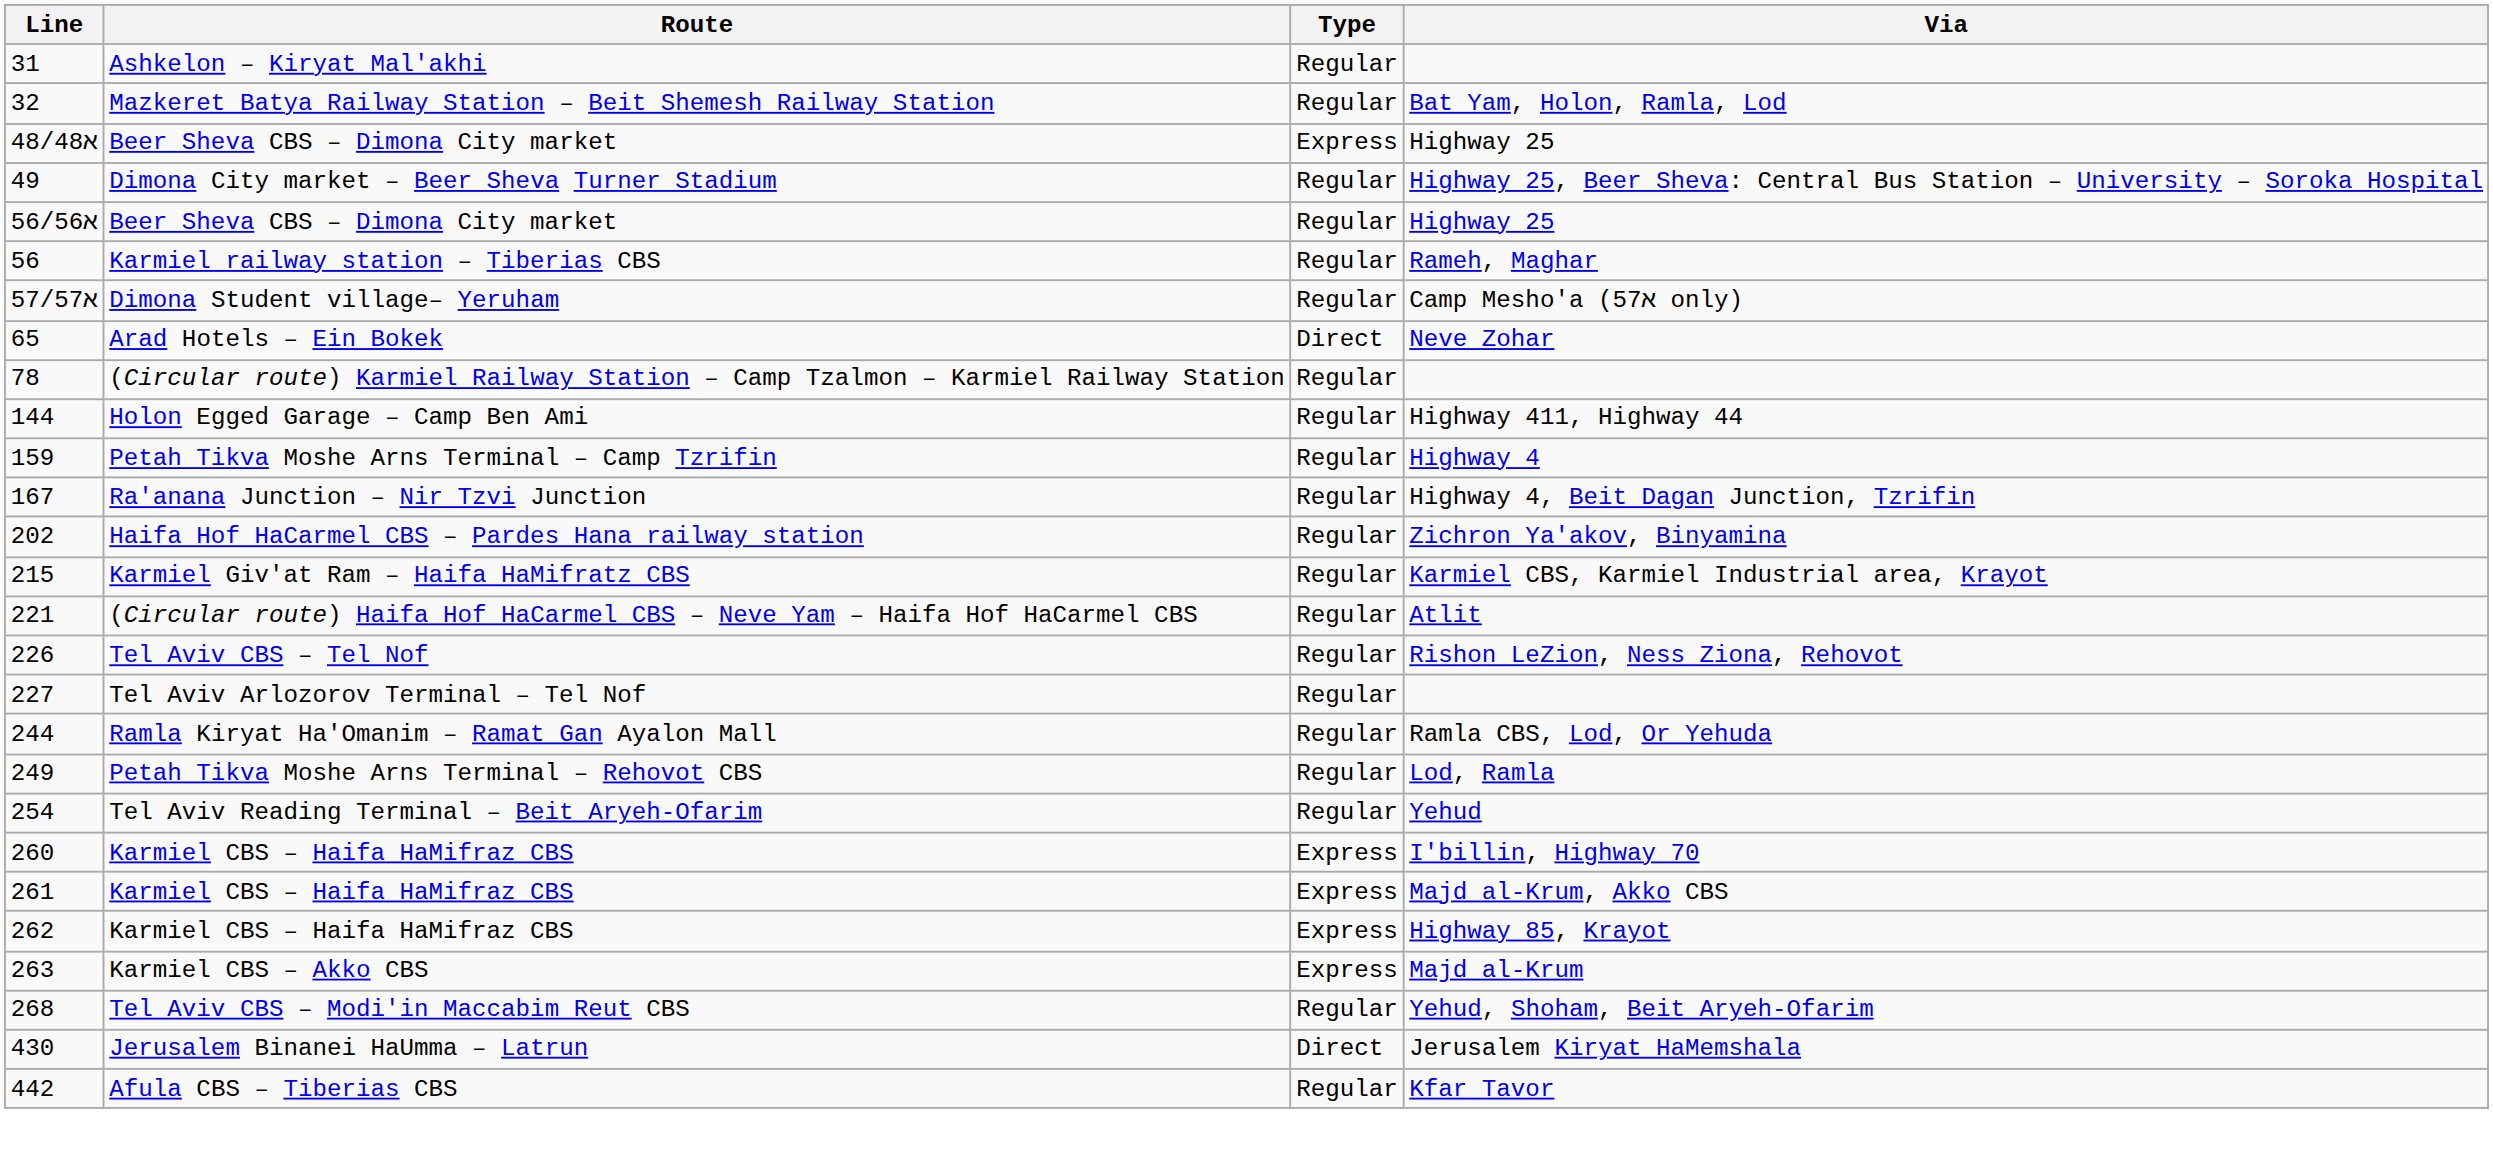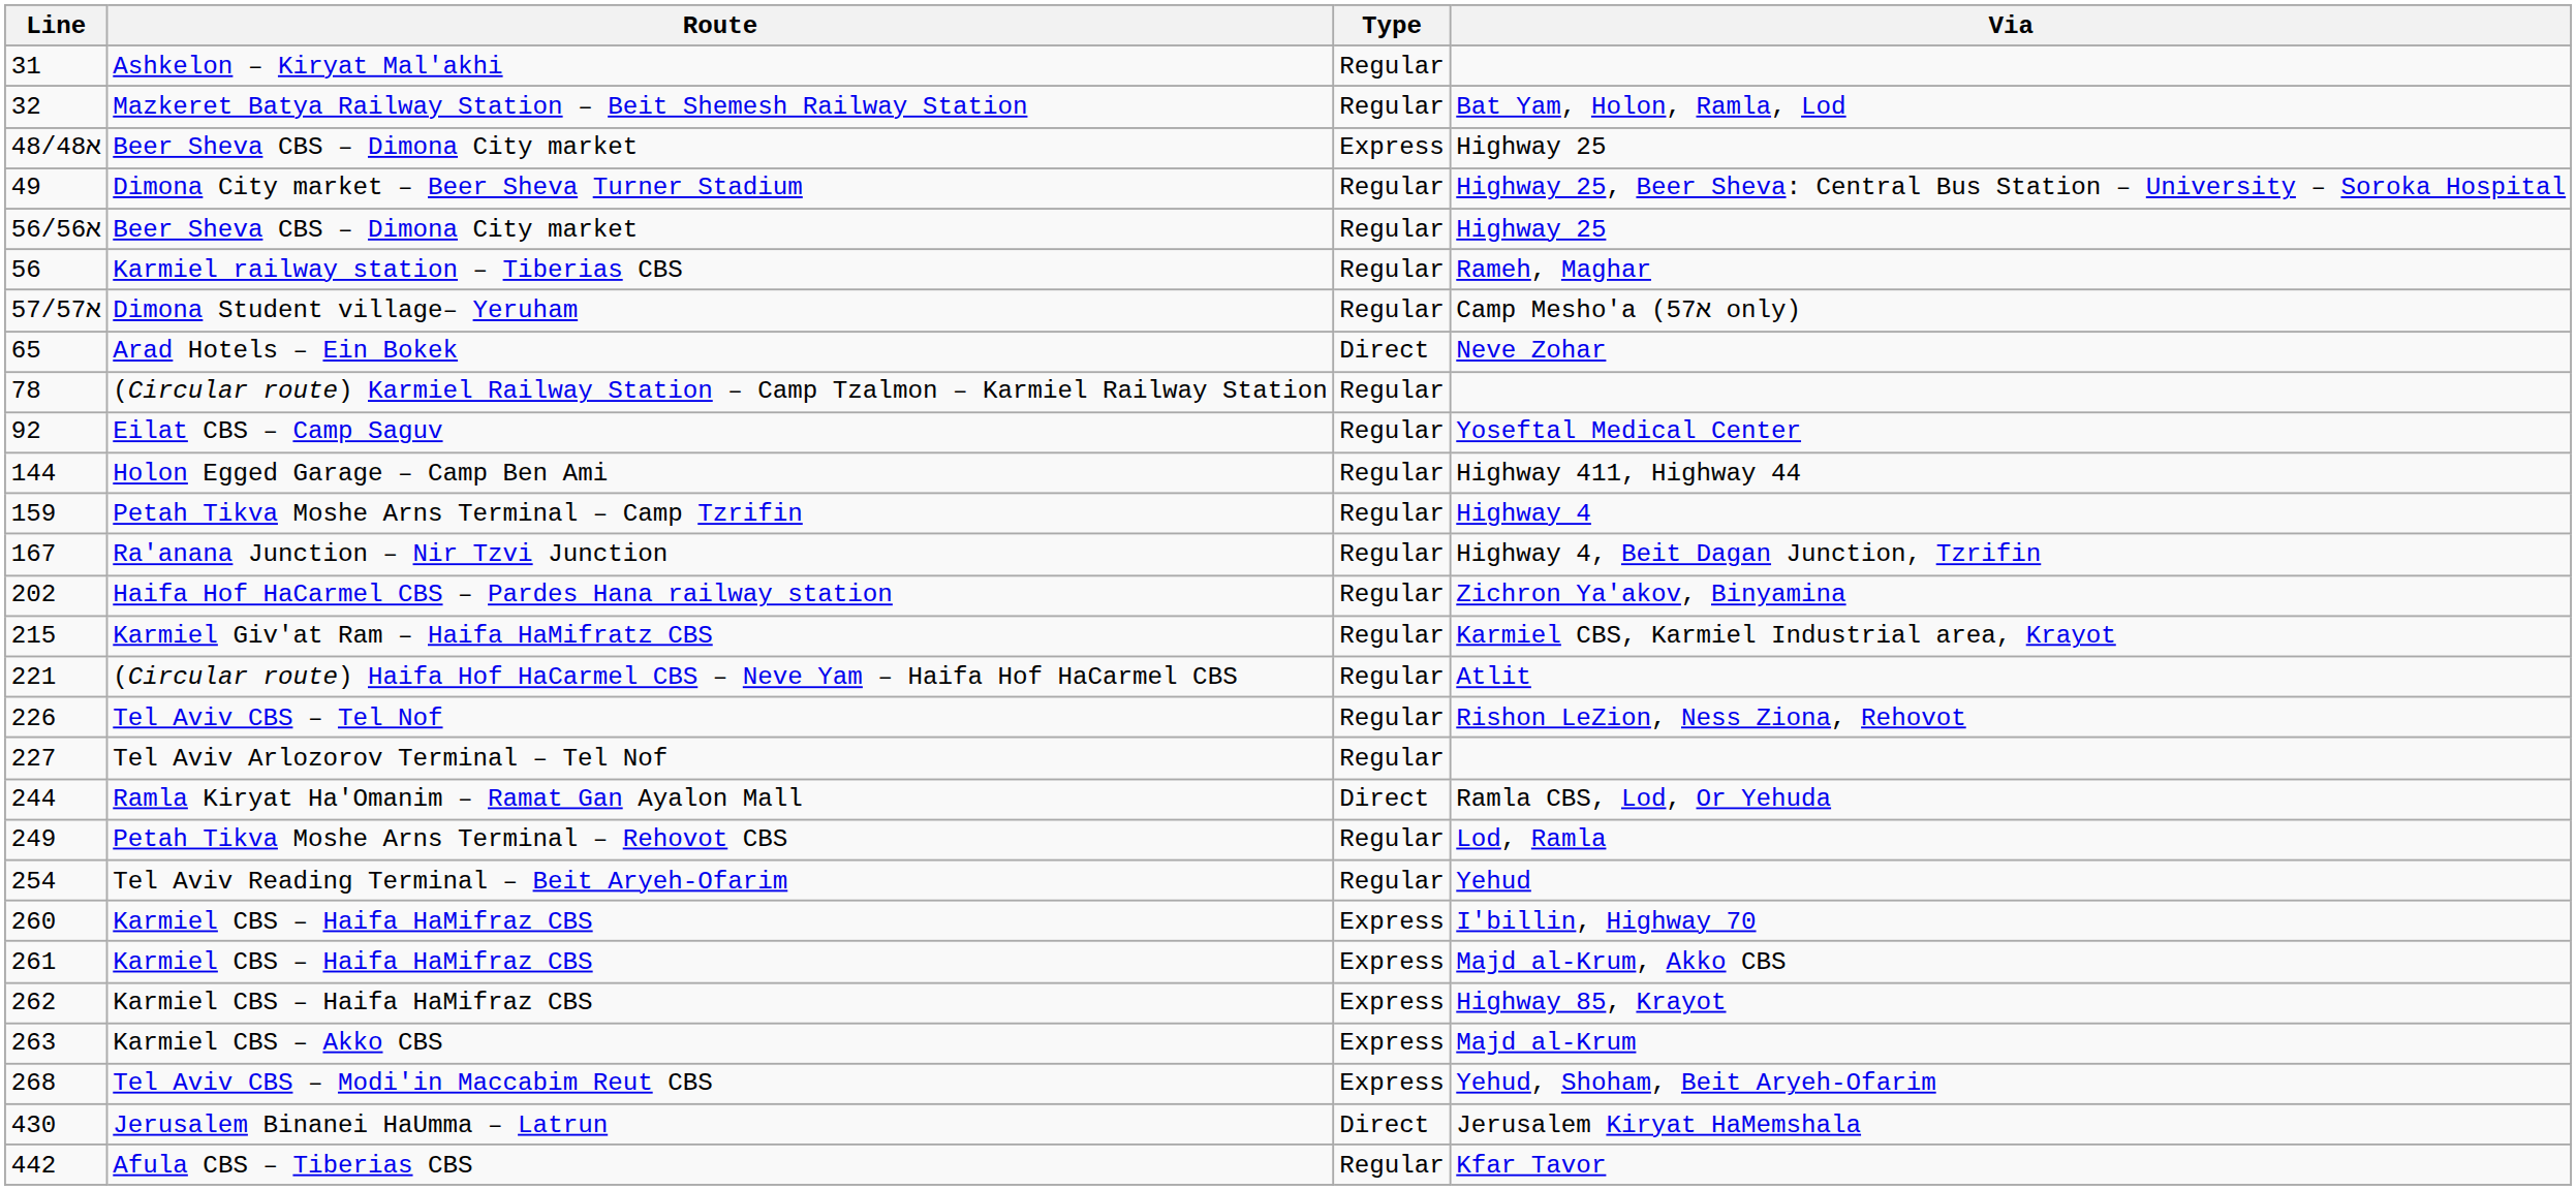 <table class="wikitable">
 <tr>
 <th>Line</th>
 <th>Route</th>
 <th>Type</th>
 <th>Via</th>
 </tr>
 <tr>
 <td>31</td>
 <td><a href='#'>Ashkelon</a> – <a href='#'>Kiryat Mal'akhi</a></td>
 <td>Regular</td>
 <td></td>
 </tr>
 <tr>
 <td>32</td>
 <td><a href='#'>Mazkeret Batya Railway Station</a> – <a href='#'>Beit Shemesh Railway Station</a></td>
 <td>Regular</td>
 <td><a href='#'>Bat Yam</a>, <a href='#'>Holon</a>, <a href='#'>Ramla</a>, <a href='#'>Lod</a></td>
 </tr>
 <tr>
 <td>48/48א</td>
 <td><a href='#'>Beer Sheva</a> CBS – <a href='#'>Dimona</a> City market</td>
 <td>Express</td>
 <td>Highway 25</td>
 </tr>
 <tr>
 <td>49</td>
 <td><a href='#'>Dimona</a> City market – <a href='#'>Beer Sheva</a> <a href='#'>Turner Stadium</a></td>
 <td>Regular</td>
 <td><a href='#'>Highway 25</a>, <a href='#'>Beer Sheva</a>: Central Bus Station – <a href='#'>University</a> – <a href='#'>Soroka Hospital</a></td>
 </tr>
 <tr>
 <td>56/56א</td>
 <td><a href='#'>Beer Sheva</a> CBS – <a href='#'>Dimona</a> City market</td>
 <td>Regular</td>
 <td><a href='#'>Highway 25</a></td>
 </tr>
 <tr>
 <td>56</td>
 <td><a href='#'>Karmiel railway station</a> – <a href='#'>Tiberias</a> CBS</td>
 <td>Regular</td>
 <td><a href='#'>Rameh</a>, <a href='#'>Maghar</a></td>
 </tr>
 <tr>
 <td>57/57א</td>
 <td><a href='#'>Dimona</a> Student village– <a href='#'>Yeruham</a></td>
 <td>Regular</td>
 <td>Camp Mesho'a (57א only)</td>
 </tr>
 <tr>
 <td>65</td>
 <td><a href='#'>Arad</a> Hotels – <a href='#'>Ein Bokek</a></td>
 <td>Direct</td>
 <td><a href='#'>Neve Zohar</a></td>
 </tr>
 <tr>
 <td>78</td>
 <td>(<em>Circular route</em>) <a href='#'>Karmiel Railway Station</a> – Camp Tzalmon – Karmiel Railway Station</td>
 <td>Regular</td>
 <td></td>
 </tr>
 <tr>
+<td>92</td>
+<td><a href='#'>Eilat</a> CBS – <a href='#'>Camp Saguv</a></td>
+<td>Regular</td>
+<td><a href='#'>Yoseftal Medical Center</a></td>
+</tr>
+<tr>
 <td>144</td>
 <td><a href='#'>Holon</a> Egged Garage – Camp Ben Ami</td>
 <td>Regular</td>
 <td>Highway 411, Highway 44</td>
 </tr>
 <tr>
 <td>159</td>
 <td><a href='#'>Petah Tikva</a> Moshe Arns Terminal – Camp <a href='#'>Tzrifin</a></td>
 <td>Regular</td>
 <td><a href='#'>Highway 4</a></td>
 </tr>
 <tr>
 <td>167</td>
 <td><a href='#'>Ra'anana</a> Junction – <a href='#'>Nir Tzvi</a> Junction</td>
 <td>Regular</td>
 <td>Highway 4, <a href='#'>Beit Dagan</a> Junction, <a href='#'>Tzrifin</a></td>
 </tr>
 <tr>
 <td>202</td>
 <td><a href='#'>Haifa Hof HaCarmel CBS</a> – <a href='#'>Pardes Hana railway station</a></td>
 <td>Regular</td>
 <td><a href='#'>Zichron Ya'akov</a>, <a href='#'>Binyamina</a></td>
 </tr>
 <tr>
 <td>215</td>
 <td><a href='#'>Karmiel</a> Giv'at Ram – <a href='#'>Haifa HaMifratz CBS</a></td>
 <td>Regular</td>
 <td><a href='#'>Karmiel</a> CBS, Karmiel Industrial area, <a href='#'>Krayot</a></td>
 </tr>
 <tr>
 <td>221</td>
 <td>(<em>Circular route</em>) <a href='#'>Haifa Hof HaCarmel CBS</a> – <a href='#'>Neve Yam</a> – Haifa Hof HaCarmel CBS</td>
 <td>Regular</td>
 <td><a href='#'>Atlit</a></td>
 </tr>
 <tr>
 <td>226</td>
 <td><a href='#'>Tel Aviv CBS</a> – <a href='#'>Tel Nof</a></td>
 <td>Regular</td>
 <td><a href='#'>Rishon LeZion</a>, <a href='#'>Ness Ziona</a>, <a href='#'>Rehovot</a></td>
 </tr>
 <tr>
 <td>227</td>
 <td>Tel Aviv Arlozorov Terminal – Tel Nof</td>
 <td>Regular</td>
 <td></td>
 </tr>
 <tr>
 <td>244</td>
 <td><a href='#'>Ramla</a> Kiryat Ha'Omanim – <a href='#'>Ramat Gan</a> Ayalon Mall</td>
-<td>Regular</td>
+<td>Direct</td>
 <td>Ramla CBS, <a href='#'>Lod</a>, <a href='#'>Or Yehuda</a></td>
 </tr>
 <tr>
 <td>249</td>
 <td><a href='#'>Petah Tikva</a> Moshe Arns Terminal – <a href='#'>Rehovot</a> CBS</td>
 <td>Regular</td>
 <td><a href='#'>Lod</a>, <a href='#'>Ramla</a></td>
 </tr>
 <tr>
 <td>254</td>
 <td>Tel Aviv Reading Terminal – <a href='#'>Beit Aryeh-Ofarim</a></td>
 <td>Regular</td>
 <td><a href='#'>Yehud</a></td>
 </tr>
 <tr>
 <td>260</td>
 <td><a href='#'>Karmiel</a> CBS – <a href='#'>Haifa HaMifraz CBS</a></td>
 <td>Express</td>
 <td><a href='#'>I'billin</a>, <a href='#'>Highway 70</a></td>
 </tr>
 <tr>
 <td>261</td>
 <td><a href='#'>Karmiel</a> CBS – <a href='#'>Haifa HaMifraz CBS</a></td>
 <td>Express</td>
 <td><a href='#'>Majd al-Krum</a>, <a href='#'>Akko</a> CBS</td>
 </tr>
 <tr>
 <td>262</td>
 <td>Karmiel CBS – Haifa HaMifraz CBS</td>
 <td>Express</td>
 <td><a href='#'>Highway 85</a>, <a href='#'>Krayot</a></td>
 </tr>
 <tr>
 <td>263</td>
 <td>Karmiel CBS – <a href='#'>Akko</a> CBS</td>
 <td>Express</td>
 <td><a href='#'>Majd al-Krum</a></td>
 </tr>
 <tr>
 <td>268</td>
 <td><a href='#'>Tel Aviv CBS</a> – <a href='#'>Modi'in Maccabim Reut</a> CBS</td>
-<td>Regular</td>
+<td>Express</td>
 <td><a href='#'>Yehud</a>, <a href='#'>Shoham</a>, <a href='#'>Beit Aryeh-Ofarim</a></td>
 </tr>
 <tr>
 <td>430</td>
 <td><a href='#'>Jerusalem</a> Binanei HaUmma – <a href='#'>Latrun</a></td>
 <td>Direct</td>
 <td>Jerusalem <a href='#'>Kiryat HaMemshala</a></td>
 </tr>
 <tr>
 <td>442</td>
 <td><a href='#'>Afula</a> CBS – <a href='#'>Tiberias</a> CBS</td>
 <td>Regular</td>
 <td><a href='#'>Kfar Tavor</a></td>
 </tr>
 </table>
